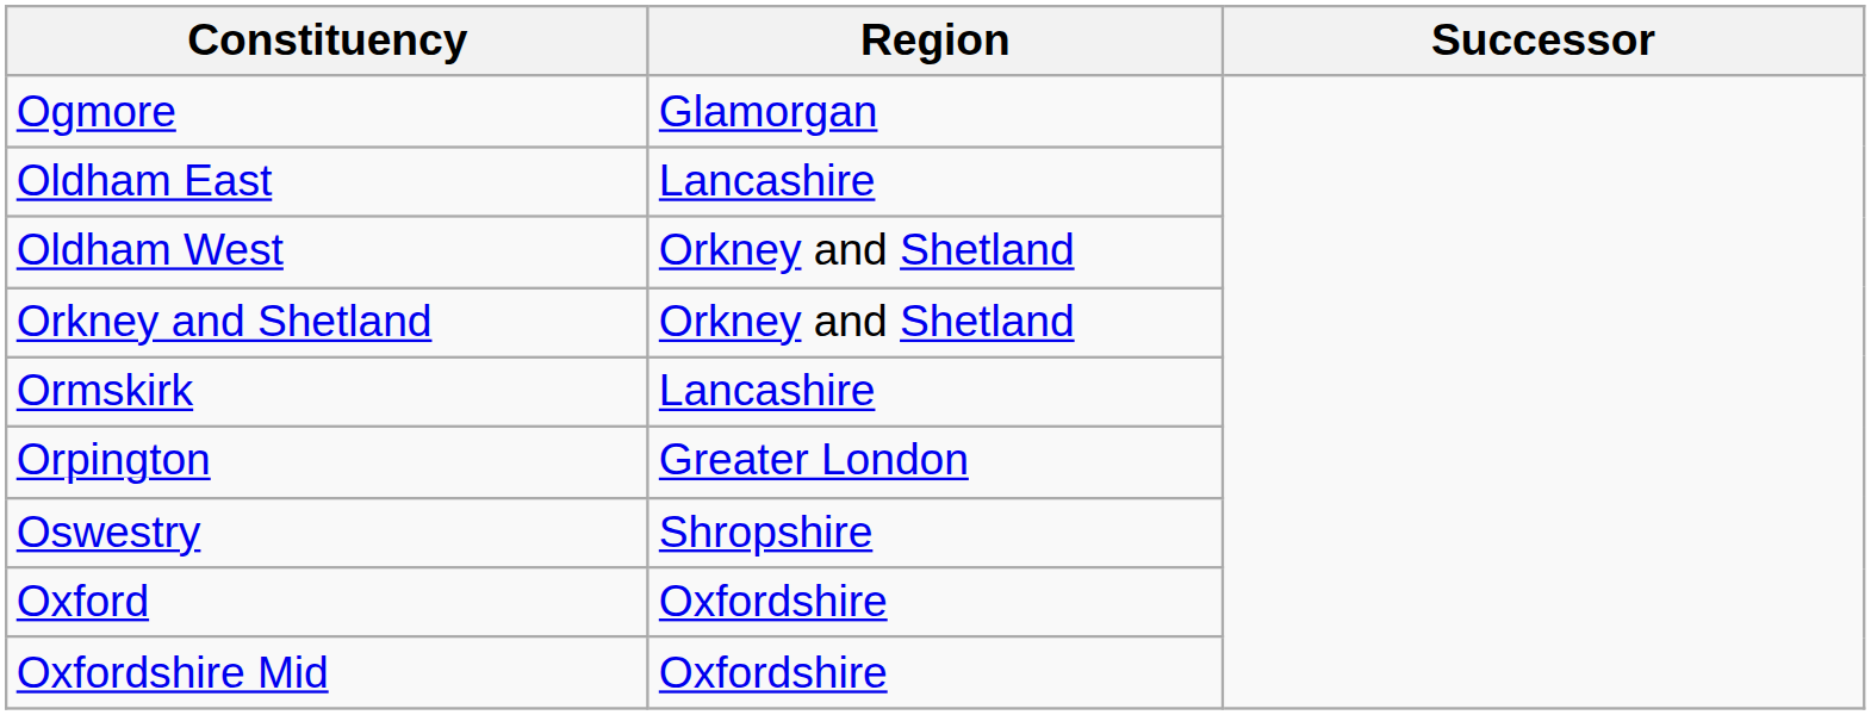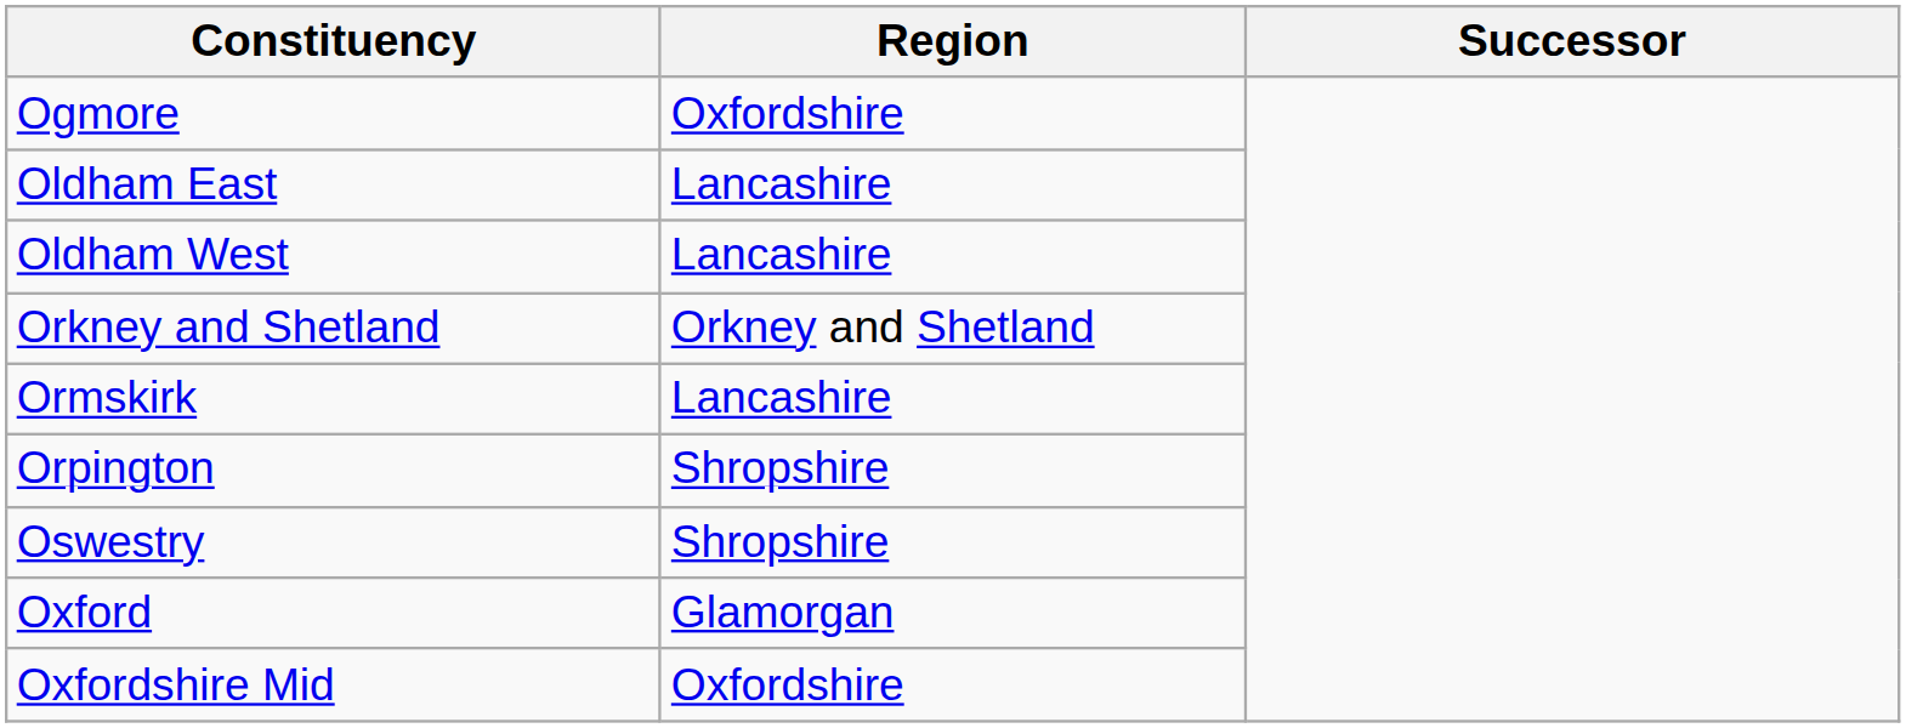 <table class="wikitable">
 <tr>
 <th width="225px">Constituency</th>
 <th width="200px">Region</th>
 <th width="225px">Successor</th>
 </tr>
 <tr>
 <td><a href='#'>Ogmore</a></td>
-<td><a href='#'>Glamorgan</a></td>
+<td><a href='#'>Oxfordshire</a></td>
 </tr>
 <tr>
 <td><a href='#'>Oldham East</a></td>
 <td><a href='#'>Lancashire</a></td>
 </tr>
 <tr>
 <td><a href='#'>Oldham West</a></td>
-<td><a href='#'>Orkney</a> and <a href='#'>Shetland</a></td>
+<td><a href='#'>Lancashire</a></td>
 </tr>
 <tr>
 <td><a href='#'>Orkney and Shetland</a></td>
 <td><a href='#'>Orkney</a> and <a href='#'>Shetland</a></td>
 </tr>
 <tr>
 <td><a href='#'>Ormskirk</a></td>
 <td><a href='#'>Lancashire</a></td>
 </tr>
 <tr>
 <td><a href='#'>Orpington</a></td>
-<td><a href='#'>Greater London</a></td>
+<td><a href='#'>Shropshire</a></td>
 </tr>
 <tr>
 <td><a href='#'>Oswestry</a></td>
 <td><a href='#'>Shropshire</a></td>
 </tr>
 <tr>
 <td><a href='#'>Oxford</a></td>
-<td><a href='#'>Oxfordshire</a></td>
+<td><a href='#'>Glamorgan</a></td>
 </tr>
 <tr>
 <td><a href='#'>Oxfordshire Mid</a></td>
 <td><a href='#'>Oxfordshire</a></td>
 </tr>
 </table>
